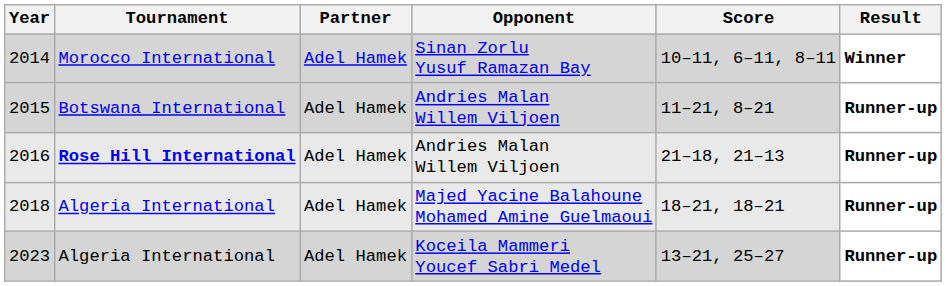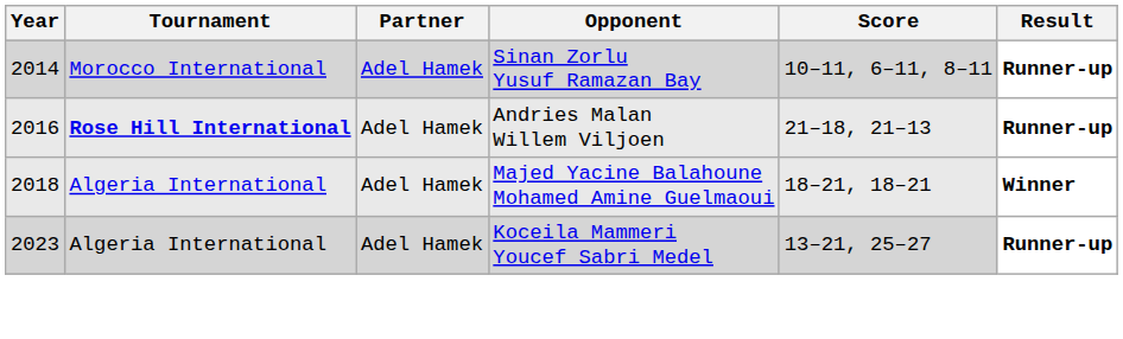 <table class="sortable wikitable" style="font-size: 90%;">
 <tr>
 <th>Year</th>
 <th>Tournament</th>
 <th>Partner</th>
 <th>Opponent</th>
 <th>Score</th>
 <th>Result</th>
 </tr>
 <tr style="background:#D5D5D5">
 <td align="center">2014</td>
 <td align="left"><a href='#'>Morocco International</a></td>
 <td align="left"> <a href='#'>Adel Hamek</a></td>
 <td align="left"> <a href='#'>Sinan Zorlu</a> <br>  <a href='#'>Yusuf Ramazan Bay</a></td>
 <td align="left">10–11, 6–11, 8–11</td>
-<td style="text-align:left; background:white"> <strong>Winner</strong></td>
-</tr>
-<tr style="background:#D5D5D5">
-<td align="center">2015</td>
-<td align="left"><a href='#'>Botswana International</a></td>
-<td align="left"> Adel Hamek</td>
-<td align="left"> <a href='#'>Andries Malan</a> <br>  <a href='#'>Willem Viljoen</a></td>
-<td align="left">11–21, 8–21</td>
 <td style="text-align:left; background:white"> <strong>Runner-up</strong></td>
 </tr>
 <tr style="background:#E9E9E9">
 <td align="center">2016</td>
 <td align="left"><strong><a href='#'>Rose Hill International</a></strong></td>
 <td align="left"> Adel Hamek</td>
 <td align="left"> Andries Malan <br>  Willem Viljoen</td>
 <td align="left">21–18, 21–13</td>
 <td style="text-align:left; background:white"> <strong>Runner-up</strong></td>
 </tr>
 <tr style="background:#E9E9E9">
 <td align="center">2018</td>
 <td align="left"><a href='#'>Algeria International</a></td>
 <td align="left"> Adel Hamek</td>
 <td align="left"> <a href='#'>Majed Yacine Balahoune</a> <br>  <a href='#'>Mohamed Amine Guelmaoui</a></td>
 <td align="left">18–21, 18–21</td>
-<td style="text-align:left; background:white"> <strong>Runner-up</strong></td>
+<td style="text-align:left; background:white"> <strong>Winner</strong></td>
 </tr>
 <tr style="background:#D5D5D5">
 <td align="center">2023</td>
 <td align="left">Algeria International</td>
 <td align="left"> Adel Hamek</td>
 <td align="left"> <a href='#'>Koceila Mammeri</a><br> <a href='#'>Youcef Sabri Medel</a></td>
 <td align="left">13–21, 25–27</td>
 <td style="text-align:left; background:white"> <strong>Runner-up</strong></td>
 </tr>
 </table>
